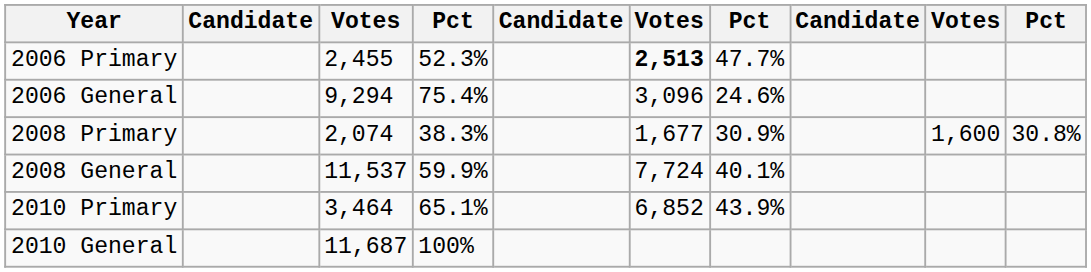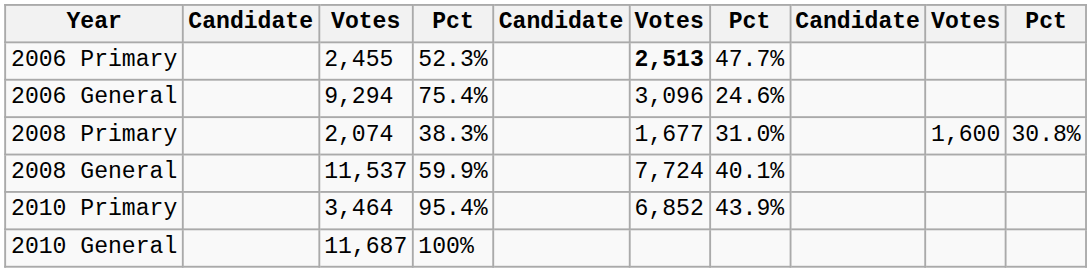 <table class="wikitable" style="margin:0.5em ; font-size:95%">
 <tr>
 <th>Year</th>
 <th>Candidate</th>
 <th>Votes</th>
 <th>Pct</th>
 <th>Candidate</th>
 <th>Votes</th>
 <th>Pct</th>
 <th>Candidate</th>
 <th>Votes</th>
 <th>Pct</th>
 </tr>
 <tr>
 <td>2006 Primary</td>
 <td></td>
 <td>2,455</td>
 <td>52.3%</td>
 <td></td>
 <td><strong>2,513</strong></td>
 <td>47.7%</td>
 <td></td>
 <td></td>
 <td></td>
 </tr>
 <tr>
 <td>2006 General</td>
 <td></td>
 <td>9,294</td>
 <td>75.4%</td>
 <td></td>
 <td>3,096</td>
 <td>24.6%</td>
 <td></td>
 <td></td>
 <td></td>
 </tr>
 <tr>
 <td>2008 Primary</td>
 <td></td>
 <td>2,074</td>
 <td>38.3%</td>
 <td></td>
 <td>1,677</td>
-<td>30.9%</td>
+<td>31.0%</td>
 <td></td>
 <td>1,600</td>
 <td>30.8%</td>
 </tr>
 <tr>
 <td>2008 General</td>
 <td></td>
 <td>11,537</td>
 <td>59.9%</td>
 <td></td>
 <td>7,724</td>
 <td>40.1%</td>
 <td></td>
 <td></td>
 <td></td>
 </tr>
 <tr>
 <td>2010 Primary</td>
 <td></td>
 <td>3,464</td>
-<td>65.1%</td>
+<td>95.4%</td>
 <td></td>
 <td>6,852</td>
 <td>43.9%</td>
 <td></td>
 <td></td>
 <td></td>
 </tr>
 <tr>
 <td>2010 General</td>
 <td></td>
 <td>11,687</td>
 <td>100%</td>
 <td></td>
 <td></td>
 <td></td>
 <td></td>
 <td></td>
 <td></td>
 </tr>
 </table>
